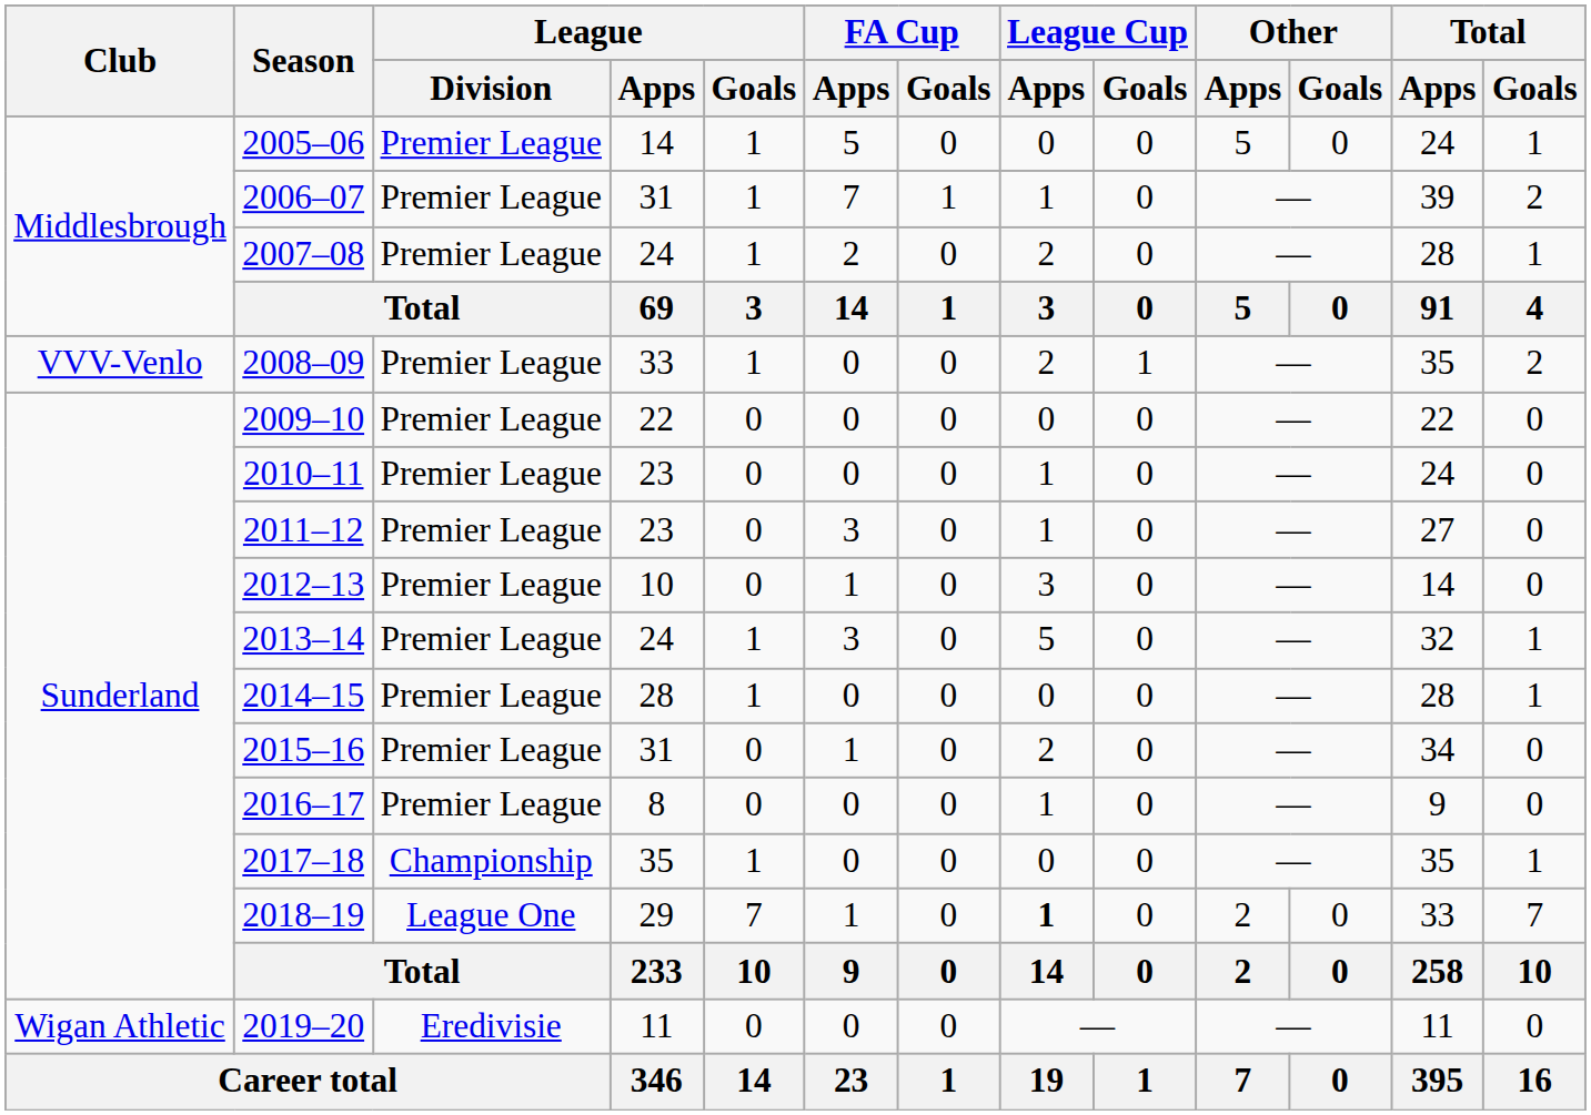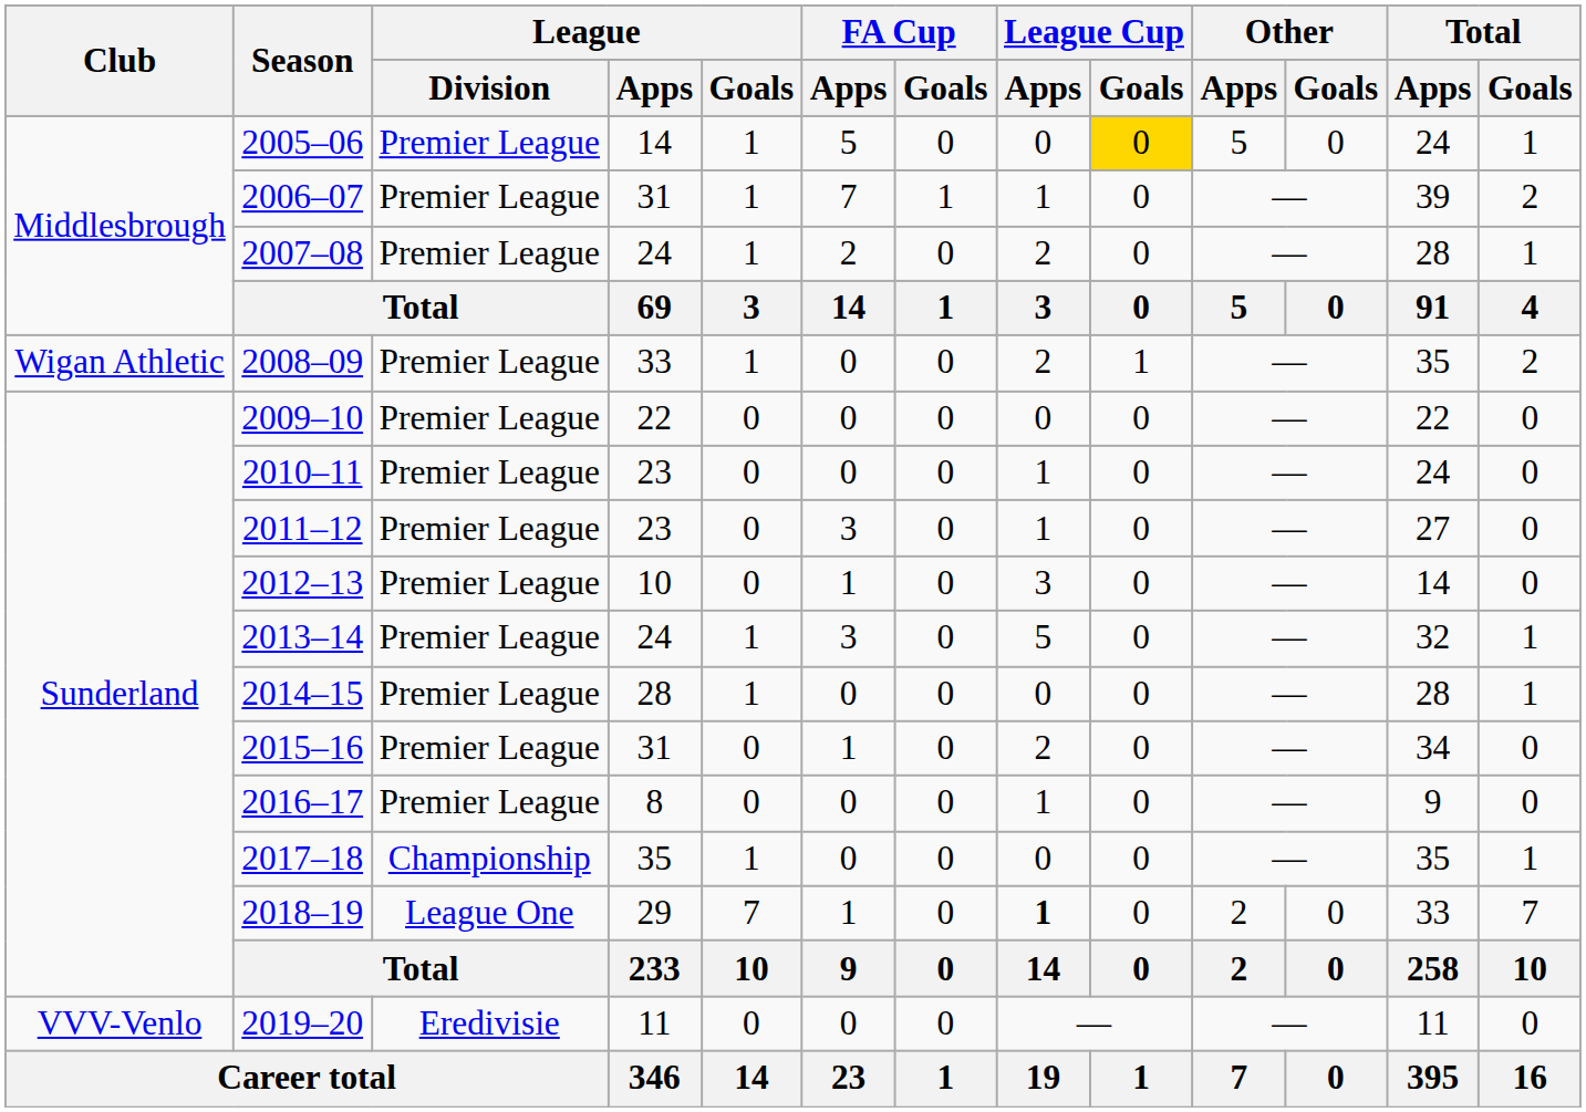 <table class=wikitable style="text-align:center">
 <tr>
 <th rowspan=2>Club</th>
 <th rowspan=2>Season</th>
 <th colspan=3>League</th>
 <th colspan=2><a href='#'>FA Cup</a></th>
 <th colspan=2><a href='#'>League Cup</a></th>
 <th colspan=2>Other</th>
 <th colspan=2>Total</th>
 </tr>
 <tr>
 <th>Division</th>
 <th>Apps</th>
 <th>Goals</th>
 <th>Apps</th>
 <th>Goals</th>
 <th>Apps</th>
 <th>Goals</th>
 <th>Apps</th>
 <th>Goals</th>
 <th>Apps</th>
 <th>Goals</th>
 </tr>
 <tr>
 <td rowspan=4><a href='#'>Middlesbrough</a></td>
 <td><a href='#'>2005–06</a></td>
 <td><a href='#'>Premier League</a></td>
 <td>14</td>
 <td>1</td>
 <td>5</td>
 <td>0</td>
 <td>0</td>
-<td>0</td>
+<td style="background: gold;">0</td>
 <td>5</td>
 <td>0</td>
 <td>24</td>
 <td>1</td>
 </tr>
 <tr>
 <td><a href='#'>2006–07</a></td>
 <td>Premier League</td>
 <td>31</td>
 <td>1</td>
 <td>7</td>
 <td>1</td>
 <td>1</td>
 <td>0</td>
 <td colspan=2>—</td>
 <td>39</td>
 <td>2</td>
 </tr>
 <tr>
 <td><a href='#'>2007–08</a></td>
 <td>Premier League</td>
 <td>24</td>
 <td>1</td>
 <td>2</td>
 <td>0</td>
 <td>2</td>
 <td>0</td>
 <td colspan=2>—</td>
 <td>28</td>
 <td>1</td>
 </tr>
 <tr>
 <th colspan=2>Total</th>
 <th>69</th>
 <th>3</th>
 <th>14</th>
 <th>1</th>
 <th>3</th>
 <th>0</th>
 <th>5</th>
 <th>0</th>
 <th>91</th>
 <th>4</th>
 </tr>
 <tr>
-<td><a href='#'>VVV-Venlo</a></td>
+<td><a href='#'>Wigan Athletic</a></td>
 <td><a href='#'>2008–09</a></td>
 <td>Premier League</td>
 <td>33</td>
 <td>1</td>
 <td>0</td>
 <td>0</td>
 <td>2</td>
 <td>1</td>
 <td colspan=2>—</td>
 <td>35</td>
 <td>2</td>
 </tr>
 <tr>
 <td rowspan=11><a href='#'>Sunderland</a></td>
 <td><a href='#'>2009–10</a></td>
 <td>Premier League</td>
 <td>22</td>
 <td>0</td>
 <td>0</td>
 <td>0</td>
 <td>0</td>
 <td>0</td>
 <td colspan=2>—</td>
 <td>22</td>
 <td>0</td>
 </tr>
 <tr>
 <td><a href='#'>2010–11</a></td>
 <td>Premier League</td>
 <td>23</td>
 <td>0</td>
 <td>0</td>
 <td>0</td>
 <td>1</td>
 <td>0</td>
 <td colspan=2>—</td>
 <td>24</td>
 <td>0</td>
 </tr>
 <tr>
 <td><a href='#'>2011–12</a></td>
 <td>Premier League</td>
 <td>23</td>
 <td>0</td>
 <td>3</td>
 <td>0</td>
 <td>1</td>
 <td>0</td>
 <td colspan=2>—</td>
 <td>27</td>
 <td>0</td>
 </tr>
 <tr>
 <td><a href='#'>2012–13</a></td>
 <td>Premier League</td>
 <td>10</td>
 <td>0</td>
 <td>1</td>
 <td>0</td>
 <td>3</td>
 <td>0</td>
 <td colspan=2>—</td>
 <td>14</td>
 <td>0</td>
 </tr>
 <tr>
 <td><a href='#'>2013–14</a></td>
 <td>Premier League</td>
 <td>24</td>
 <td>1</td>
 <td>3</td>
 <td>0</td>
 <td>5</td>
 <td>0</td>
 <td colspan=2>—</td>
 <td>32</td>
 <td>1</td>
 </tr>
 <tr>
 <td><a href='#'>2014–15</a></td>
 <td>Premier League</td>
 <td>28</td>
 <td>1</td>
 <td>0</td>
 <td>0</td>
 <td>0</td>
 <td>0</td>
 <td colspan=2>—</td>
 <td>28</td>
 <td>1</td>
 </tr>
 <tr>
 <td><a href='#'>2015–16</a></td>
 <td>Premier League</td>
 <td>31</td>
 <td>0</td>
 <td>1</td>
 <td>0</td>
 <td>2</td>
 <td>0</td>
 <td colspan=2>—</td>
 <td>34</td>
 <td>0</td>
 </tr>
 <tr>
 <td><a href='#'>2016–17</a></td>
 <td>Premier League</td>
 <td>8</td>
 <td>0</td>
 <td>0</td>
 <td>0</td>
 <td>1</td>
 <td>0</td>
 <td colspan=2>—</td>
 <td>9</td>
 <td>0</td>
 </tr>
 <tr>
 <td><a href='#'>2017–18</a></td>
 <td><a href='#'>Championship</a></td>
 <td>35</td>
 <td>1</td>
 <td>0</td>
 <td>0</td>
 <td>0</td>
 <td>0</td>
 <td colspan="2">—</td>
 <td>35</td>
 <td>1</td>
 </tr>
 <tr>
 <td><a href='#'>2018–19</a></td>
 <td><a href='#'>League One</a></td>
 <td>29</td>
 <td>7</td>
 <td>1</td>
 <td>0</td>
 <td><strong>1</strong></td>
 <td>0</td>
 <td>2</td>
 <td>0</td>
 <td>33</td>
 <td>7</td>
 </tr>
 <tr>
 <th colspan=2>Total</th>
 <th>233</th>
 <th>10</th>
 <th>9</th>
 <th>0</th>
 <th>14</th>
 <th>0</th>
 <th>2</th>
 <th>0</th>
 <th>258</th>
 <th>10</th>
 </tr>
 <tr>
-<td><a href='#'>Wigan Athletic</a></td>
+<td><a href='#'>VVV-Venlo</a></td>
 <td><a href='#'>2019–20</a></td>
 <td><a href='#'>Eredivisie</a></td>
 <td>11</td>
 <td>0</td>
 <td>0</td>
 <td>0</td>
 <td colspan="2">—</td>
 <td colspan="2">—</td>
 <td>11</td>
 <td>0</td>
 </tr>
 <tr>
 <th colspan=3>Career total</th>
 <th>346</th>
 <th>14</th>
 <th>23</th>
 <th>1</th>
 <th>19</th>
 <th>1</th>
 <th>7</th>
 <th>0</th>
 <th>395</th>
 <th>16</th>
 </tr>
 </table>
